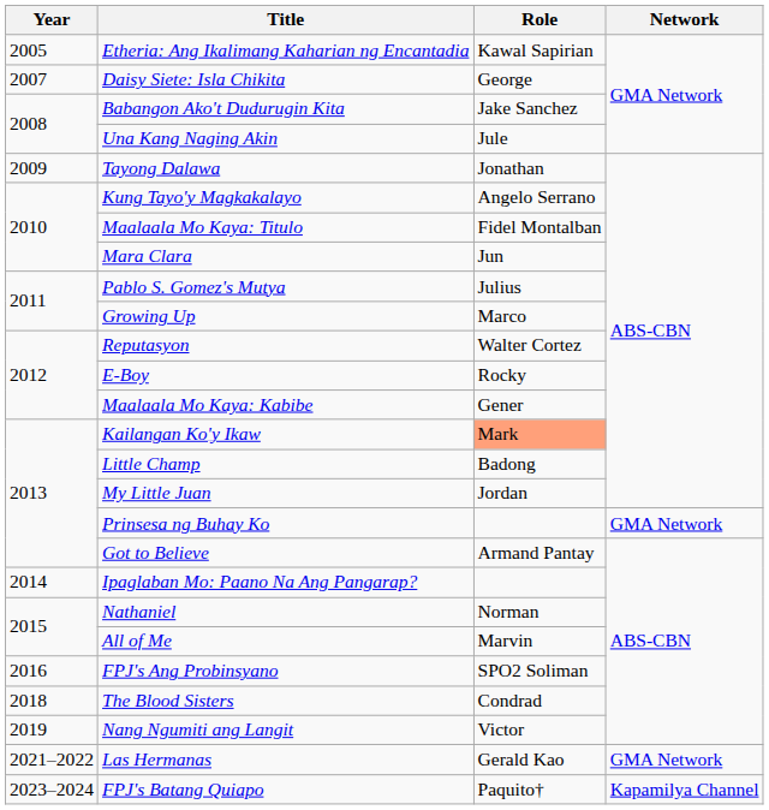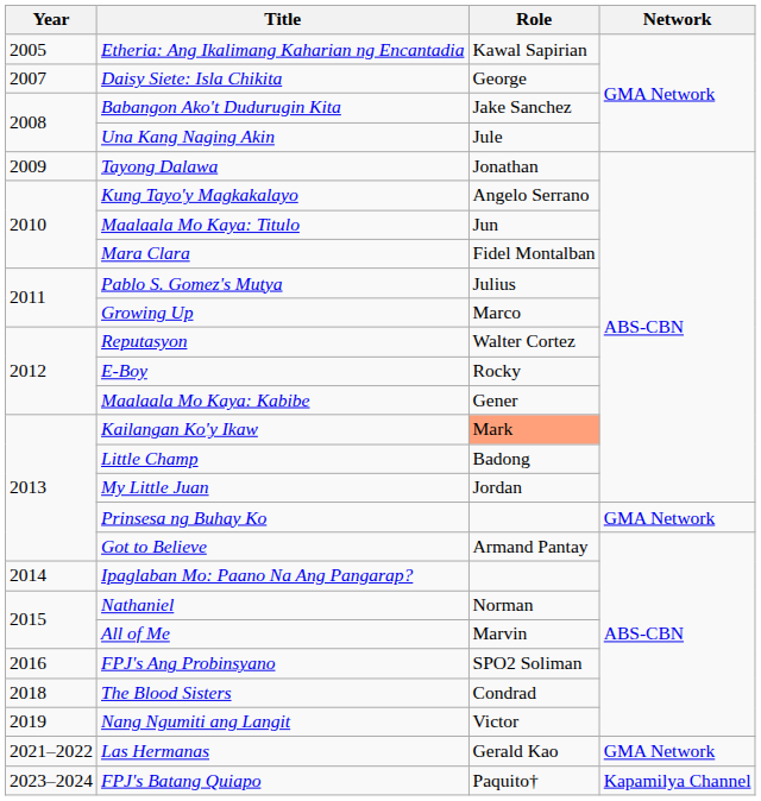 <table class="wikitable">
 <tr>
 <th>Year</th>
 <th>Title</th>
 <th>Role</th>
 <th>Network</th>
 </tr>
 <tr>
 <td>2005</td>
 <td><em><a href='#'>Etheria: Ang Ikalimang Kaharian ng Encantadia</a></em></td>
 <td>Kawal Sapirian</td>
 <td rowspan="4"><a href='#'>GMA Network</a></td>
 </tr>
 <tr>
 <td>2007</td>
 <td><em><a href='#'>Daisy Siete: Isla Chikita</a></em></td>
 <td>George</td>
 </tr>
 <tr>
 <td rowspan="2">2008</td>
 <td><em><a href='#'>Babangon Ako't Dudurugin Kita</a></em></td>
 <td>Jake Sanchez</td>
 </tr>
 <tr>
 <td><em><a href='#'>Una Kang Naging Akin</a></em></td>
 <td>Jule</td>
 </tr>
 <tr>
 <td>2009</td>
 <td><em><a href='#'>Tayong Dalawa</a></em></td>
 <td>Jonathan</td>
 <td rowspan="12"><a href='#'>ABS-CBN</a></td>
 </tr>
 <tr>
 <td rowspan="3">2010</td>
 <td><em><a href='#'>Kung Tayo'y Magkakalayo</a></em></td>
 <td>Angelo Serrano</td>
 </tr>
 <tr>
 <td><em><a href='#'>Maalaala Mo Kaya: Titulo</a></em></td>
-<td>Fidel Montalban</td>
+<td>Jun</td>
 </tr>
 <tr>
 <td><em><a href='#'>Mara Clara</a></em></td>
-<td>Jun</td>
+<td>Fidel Montalban</td>
 </tr>
 <tr>
 <td rowspan="2">2011</td>
 <td><em><a href='#'>Pablo S. Gomez's Mutya</a></em></td>
 <td>Julius</td>
 </tr>
 <tr>
 <td><em><a href='#'>Growing Up</a></em></td>
 <td>Marco</td>
 </tr>
 <tr>
 <td rowspan="3">2012</td>
 <td><em><a href='#'>Reputasyon</a></em></td>
 <td>Walter Cortez</td>
 </tr>
 <tr>
 <td><em><a href='#'>E-Boy</a></em></td>
 <td>Rocky</td>
 </tr>
 <tr>
 <td><em><a href='#'>Maalaala Mo Kaya: Kabibe</a></em></td>
 <td>Gener</td>
 </tr>
 <tr>
 <td rowspan="5">2013</td>
 <td><em><a href='#'>Kailangan Ko'y Ikaw</a></em></td>
 <td style="background: lightsalmon;">Mark</td>
 </tr>
 <tr>
 <td><em><a href='#'>Little Champ</a></em></td>
 <td>Badong</td>
 </tr>
 <tr>
 <td><em><a href='#'>My Little Juan</a></em></td>
 <td>Jordan</td>
 </tr>
 <tr>
 <td><em><a href='#'>Prinsesa ng Buhay Ko</a></em></td>
 <td></td>
 <td><a href='#'>GMA Network</a></td>
 </tr>
 <tr>
 <td><em><a href='#'>Got to Believe</a></em></td>
 <td>Armand Pantay</td>
 <td rowspan="7"><a href='#'>ABS-CBN</a></td>
 </tr>
 <tr>
 <td>2014</td>
 <td><em><a href='#'>Ipaglaban Mo: Paano Na Ang Pangarap?</a></em></td>
 </tr>
 <tr>
 <td rowspan="2">2015</td>
 <td><em><a href='#'>Nathaniel</a></em></td>
 <td>Norman</td>
 </tr>
 <tr>
 <td><em><a href='#'>All of Me</a></em></td>
 <td>Marvin</td>
 </tr>
 <tr>
 <td>2016</td>
 <td><em><a href='#'>FPJ's Ang Probinsyano</a></em></td>
 <td>SPO2 Soliman</td>
 </tr>
 <tr>
 <td>2018</td>
 <td><em><a href='#'>The Blood Sisters</a></em></td>
 <td>Condrad</td>
 </tr>
 <tr>
 <td>2019</td>
 <td><em><a href='#'>Nang Ngumiti ang Langit</a></em></td>
 <td>Victor</td>
 </tr>
 <tr>
 <td>2021–2022</td>
 <td><em><a href='#'> Las Hermanas</a></em></td>
 <td>Gerald Kao</td>
 <td><a href='#'>GMA Network</a></td>
 </tr>
 <tr>
 <td>2023–2024</td>
 <td><em><a href='#'>FPJ's Batang Quiapo</a></em></td>
 <td>Paquito†</td>
 <td><a href='#'>Kapamilya Channel</a></td>
 </tr>
 </table>
